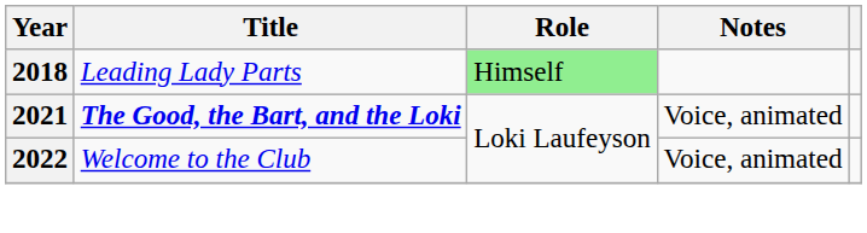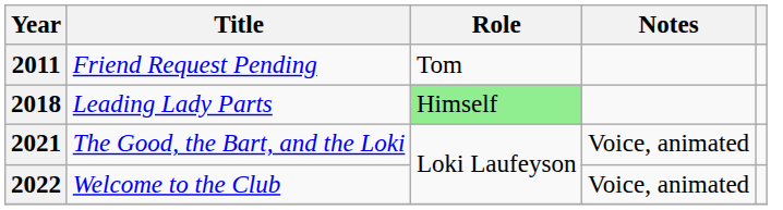 <table class="wikitable plainrowheaders sortable" style="margin-right: 0;">
 <tr>
 <th scope="col">Year</th>
 <th scope="col">Title</th>
 <th scope="col">Role</th>
 <th scope="col" class="unsortable">Notes</th>
 <th scope="col" class="unsortable"></th>
+</tr>
+<tr>
+<th scope=row>2011</th>
+<td><em><a href='#'>Friend Request Pending</a></em></td>
+<td>Tom</td>
+<td></td>
+<td style="text-align: center;"></td>
 </tr>
 <tr>
 <th scope=row>2018</th>
 <td><em><a href='#'>Leading Lady Parts</a></em></td>
 <td style="background: lightgreen;">Himself</td>
 <td></td>
 <td style="text-align: center;"></td>
 </tr>
 <tr>
 <th scope="row">2021</th>
-<td><strong><em><a href='#'>The Good, the Bart, and the Loki</a></em></strong></td>
+<td><em><a href='#'>The Good, the Bart, and the Loki</a></em></td>
 <td rowspan=2>Loki Laufeyson</td>
 <td>Voice, animated</td>
 <td style="text-align: center;"></td>
 </tr>
 <tr>
 <th scope="row">2022</th>
 <td><em><a href='#'>Welcome to the Club</a></em></td>
 <td>Voice, animated</td>
 <td style="text-align: center;"></td>
 </tr>
 <tr>
 </tr>
 </table>
